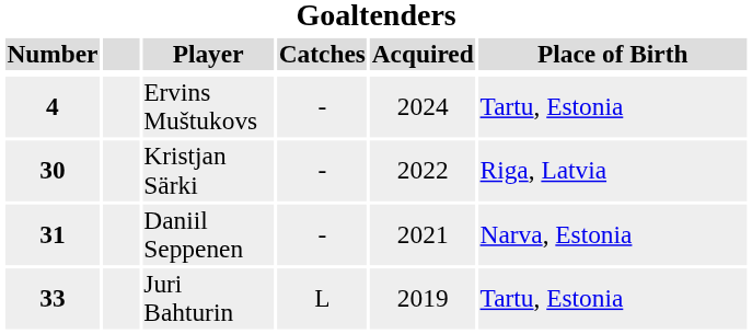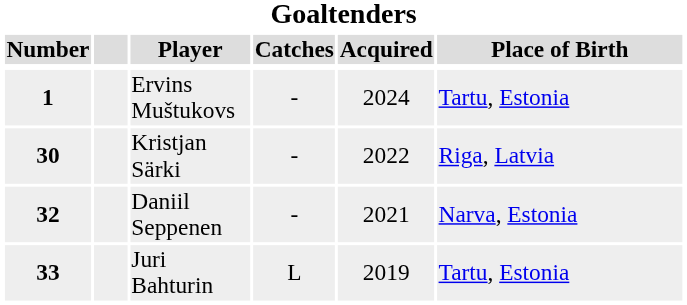 <table width=75%>
 <tr>
 <th colspan=6><big>Goaltenders</big></th>
 </tr>
 <tr bgcolor="#dddddd">
 <th width=5%>Number</th>
 <th width=5%></th>
 <th !width=15%>Player</th>
 <th width=8%>Catches</th>
 <th width=9%>Acquired</th>
 <th width=37%>Place of Birth</th>
 </tr>
 <tr>
 </tr>
 <tr bgcolor="#eeeeee">
-<td align=center><strong>4</strong></td>
+<td align=center><strong>1</strong></td>
 <td align=center></td>
 <td>Ervins Muštukovs</td>
 <td align=center>-</td>
 <td align=center>2024</td>
 <td><a href='#'>Tartu</a>, <a href='#'>Estonia</a></td>
 </tr>
 <tr bgcolor="#eeeeee">
 <td align=center><strong>30</strong></td>
 <td align=center></td>
 <td>Kristjan Särki</td>
 <td align=center>-</td>
 <td align=center>2022</td>
 <td><a href='#'>Riga</a>, <a href='#'>Latvia</a></td>
 </tr>
 <tr bgcolor="#eeeeee">
-<td align=center><strong>31</strong></td>
+<td align=center><strong>32</strong></td>
 <td align=center></td>
 <td>Daniil Seppenen</td>
 <td align=center>-</td>
 <td align=center>2021</td>
 <td><a href='#'>Narva</a>, <a href='#'>Estonia</a></td>
 </tr>
 <tr bgcolor="#eeeeee">
 <td align=center><strong>33</strong></td>
 <td align=center></td>
 <td>Juri Bahturin</td>
 <td align=center>L</td>
 <td align=center>2019</td>
 <td><a href='#'>Tartu</a>, <a href='#'>Estonia</a></td>
 </tr>
 </table>
